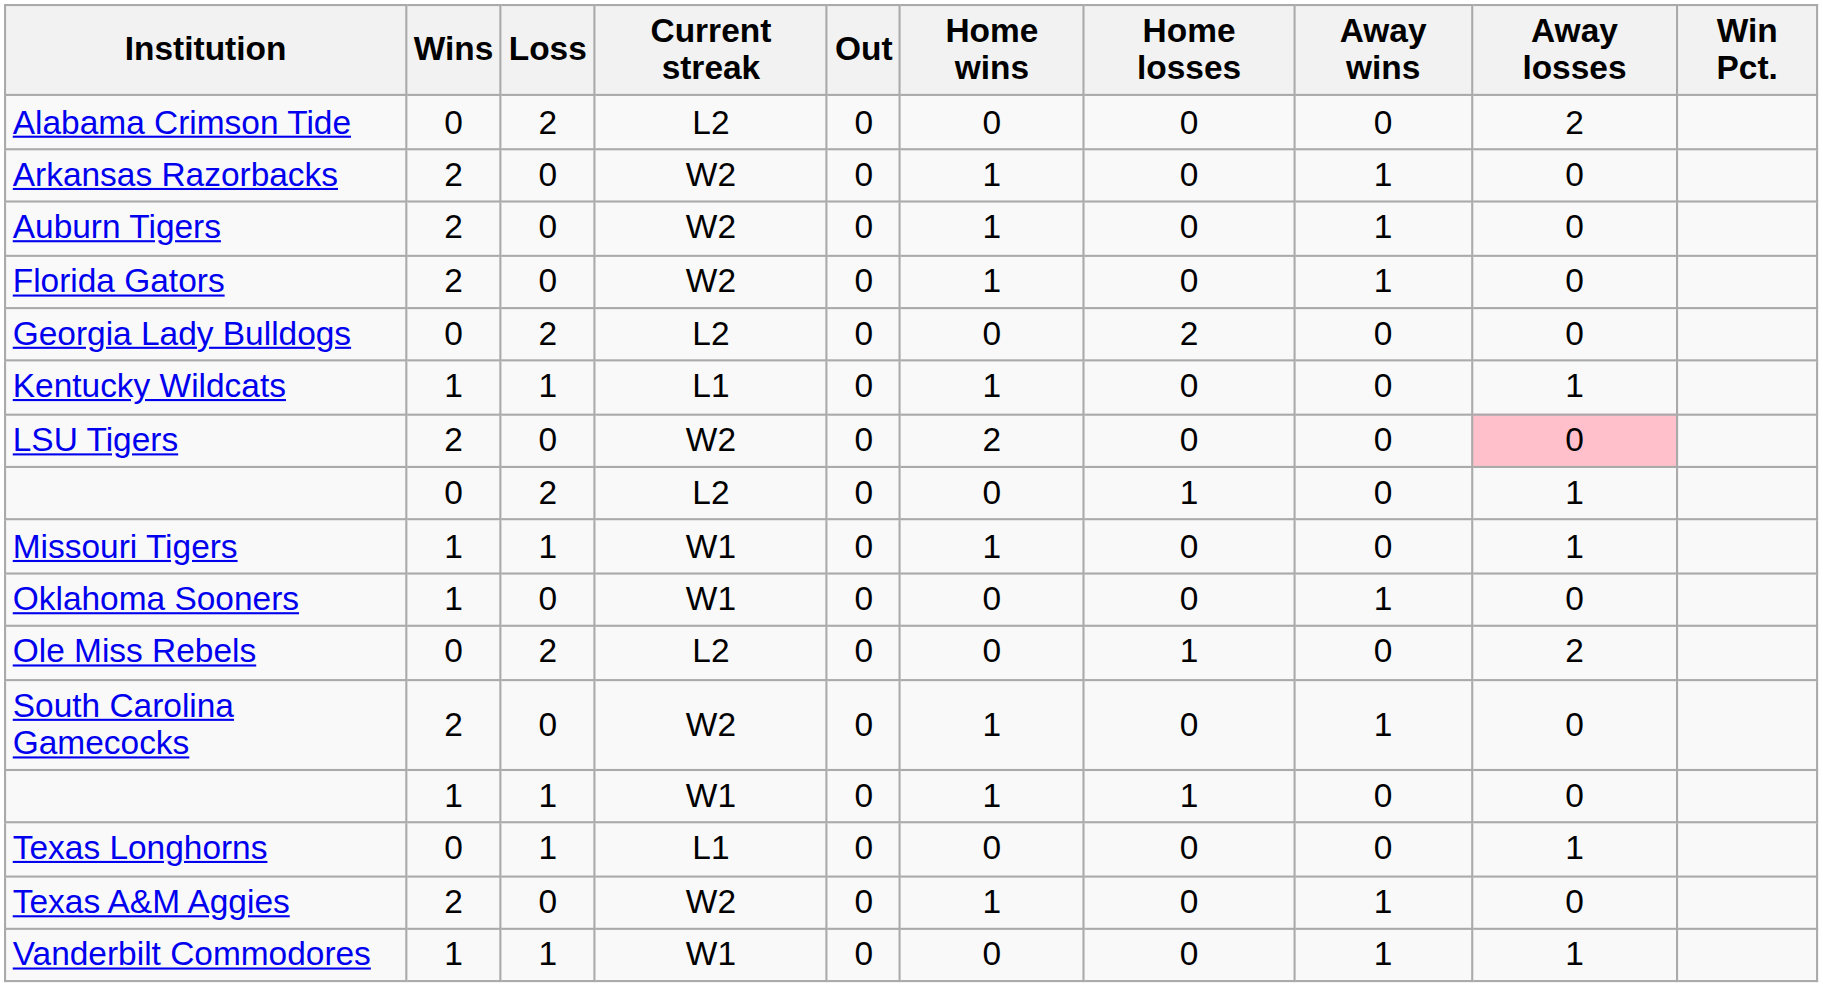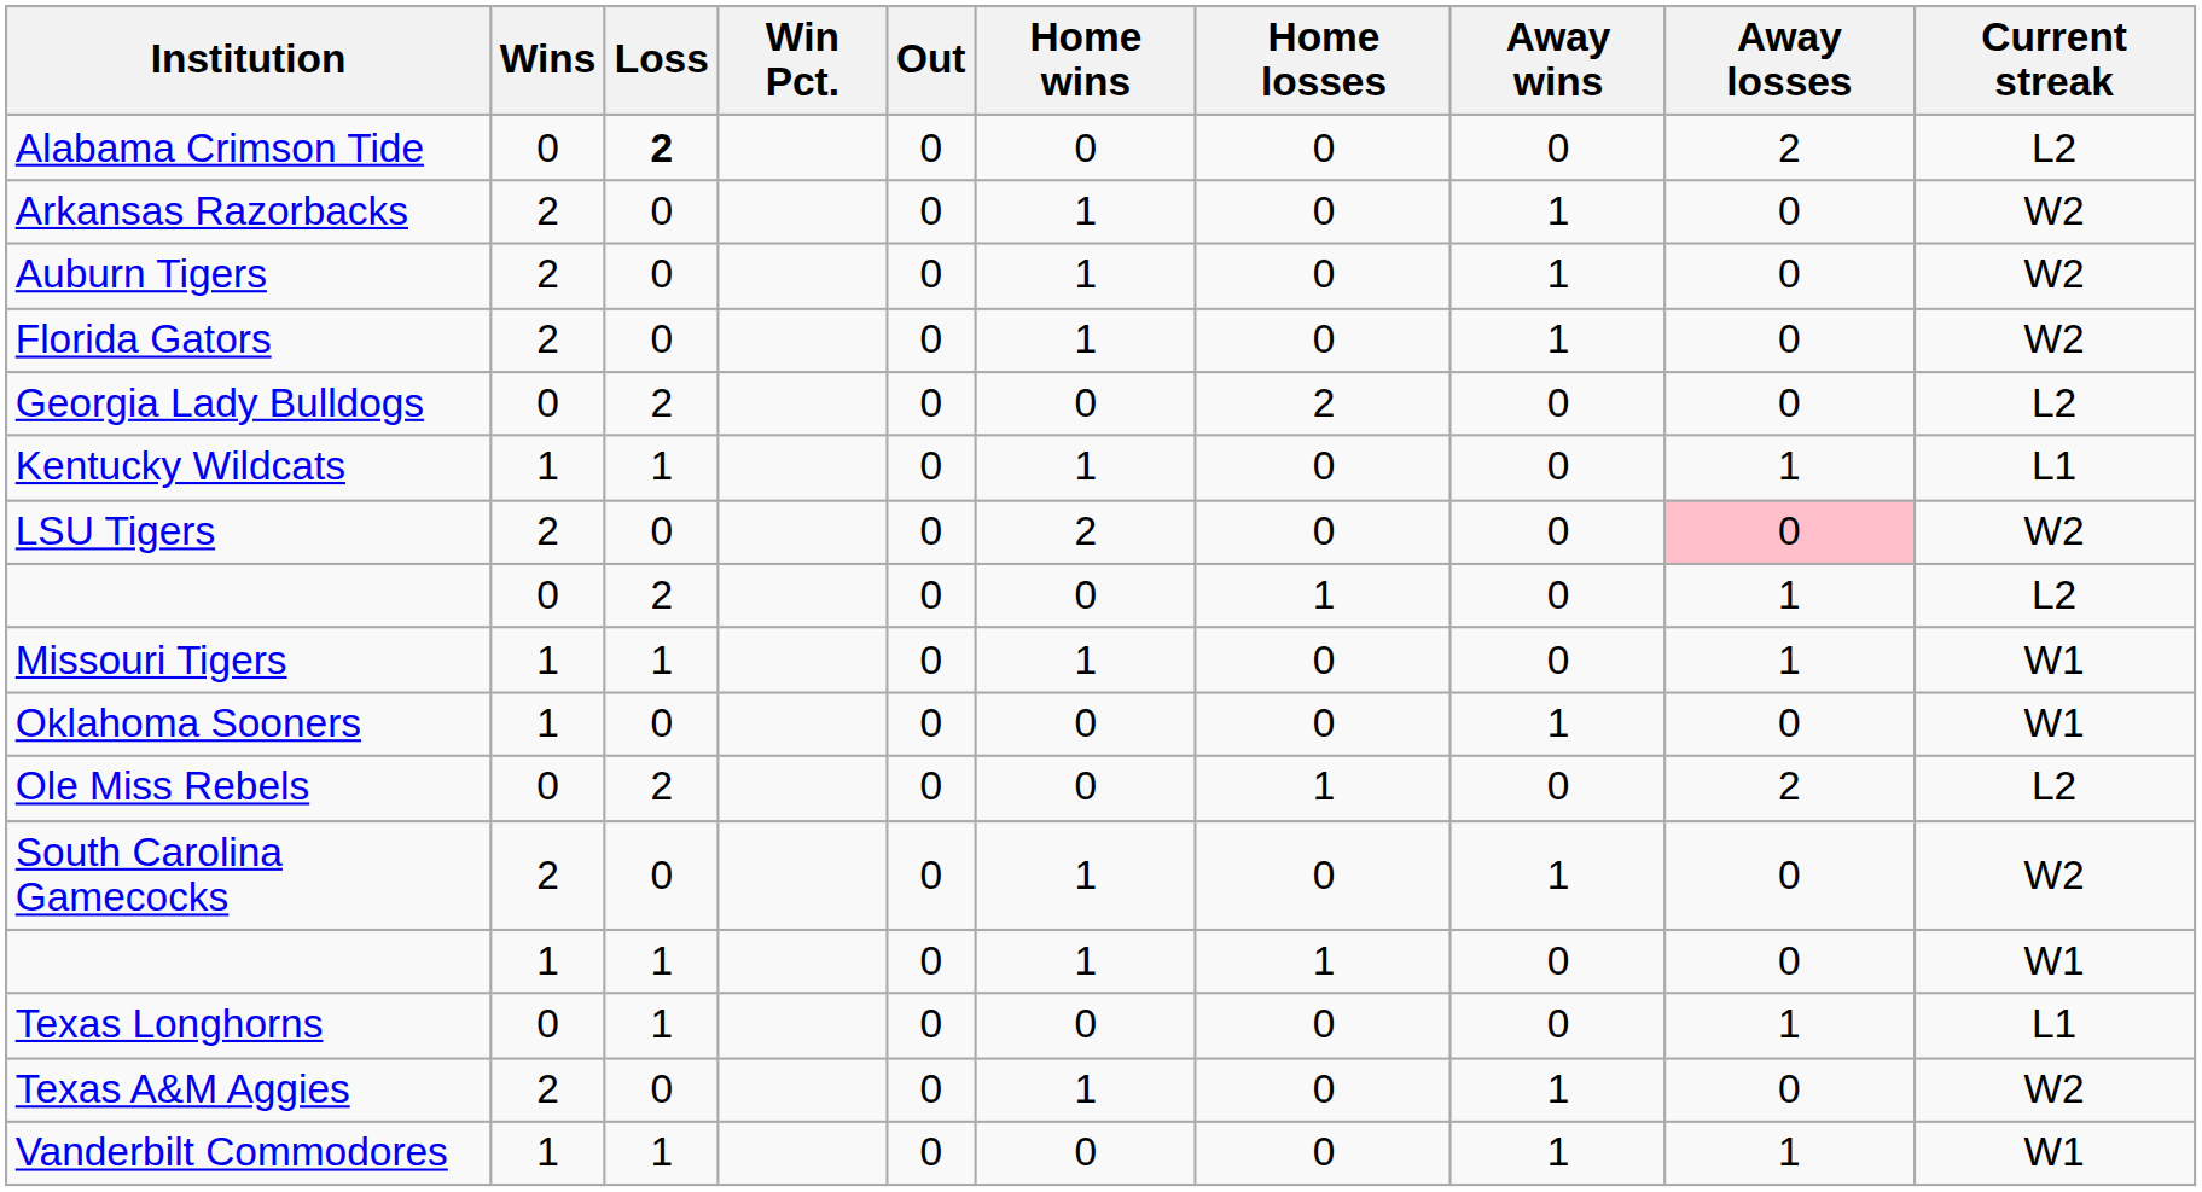 <table class="wikitable sortable"  style="text-align:center;">
 <tr>
 <th>Institution</th>
 <th>Wins</th>
 <th>Loss</th>
-<th>Current streak</th>
+<th>Win Pct.</th>
 <th>Out</th>
 <th>Home wins</th>
 <th>Home losses</th>
 <th>Away wins</th>
 <th>Away losses</th>
-<th>Win Pct.</th>
+<th>Current streak</th>
 </tr>
 <tr>
 <td style="text-align:left"><a href='#'>Alabama Crimson Tide</a></td>
 <td>0</td>
-<td>2</td>
-<td>L2</td>
+<td><strong>2</strong></td>
+<td></td>
 <td>0</td>
 <td>0</td>
 <td>0</td>
 <td>0</td>
 <td>2</td>
-<td></td>
+<td>L2</td>
 </tr>
 <tr>
 <td style="text-align:left"><a href='#'>Arkansas Razorbacks</a></td>
 <td>2</td>
 <td>0</td>
-<td>W2</td>
+<td></td>
 <td>0</td>
 <td>1</td>
 <td>0</td>
 <td>1</td>
 <td>0</td>
-<td></td>
+<td>W2</td>
 </tr>
 <tr>
 <td style="text-align:left"><a href='#'>Auburn Tigers</a></td>
 <td>2</td>
 <td>0</td>
-<td>W2</td>
+<td></td>
 <td>0</td>
 <td>1</td>
 <td>0</td>
 <td>1</td>
 <td>0</td>
-<td></td>
+<td>W2</td>
 </tr>
 <tr>
 <td style="text-align:left"><a href='#'>Florida Gators</a></td>
 <td>2</td>
 <td>0</td>
-<td>W2</td>
+<td></td>
 <td>0</td>
 <td>1</td>
 <td>0</td>
 <td>1</td>
 <td>0</td>
-<td></td>
+<td>W2</td>
 </tr>
 <tr>
 <td style="text-align:left"><a href='#'>Georgia Lady Bulldogs</a></td>
 <td>0</td>
 <td>2</td>
-<td>L2</td>
+<td></td>
 <td>0</td>
 <td>0</td>
 <td>2</td>
 <td>0</td>
 <td>0</td>
-<td></td>
+<td>L2</td>
 </tr>
 <tr>
 <td style="text-align:left"><a href='#'>Kentucky Wildcats</a></td>
 <td>1</td>
 <td>1</td>
-<td>L1</td>
+<td></td>
 <td>0</td>
 <td>1</td>
 <td>0</td>
 <td>0</td>
 <td>1</td>
-<td></td>
+<td>L1</td>
 </tr>
 <tr>
 <td style="text-align:left"><a href='#'>LSU Tigers</a></td>
 <td>2</td>
 <td>0</td>
-<td>W2</td>
+<td></td>
 <td>0</td>
 <td>2</td>
 <td>0</td>
 <td>0</td>
 <td style="background: pink;">0</td>
-<td></td>
+<td>W2</td>
 </tr>
 <tr>
 <td style="text-align:left"></td>
 <td>0</td>
 <td>2</td>
-<td>L2</td>
+<td></td>
 <td>0</td>
 <td>0</td>
 <td>1</td>
 <td>0</td>
 <td>1</td>
-<td></td>
+<td>L2</td>
 </tr>
 <tr>
 <td style="text-align:left"><a href='#'>Missouri Tigers</a></td>
 <td>1</td>
 <td>1</td>
-<td>W1</td>
+<td></td>
 <td>0</td>
 <td>1</td>
 <td>0</td>
 <td>0</td>
 <td>1</td>
-<td></td>
+<td>W1</td>
 </tr>
 <tr>
 <td style="text-align:left"><a href='#'>Oklahoma Sooners</a></td>
 <td>1</td>
 <td>0</td>
-<td>W1</td>
+<td></td>
 <td>0</td>
 <td>0</td>
 <td>0</td>
 <td>1</td>
 <td>0</td>
-<td></td>
+<td>W1</td>
 </tr>
 <tr>
 <td style="text-align:left"><a href='#'>Ole Miss Rebels</a></td>
 <td>0</td>
 <td>2</td>
-<td>L2</td>
+<td></td>
 <td>0</td>
 <td>0</td>
 <td>1</td>
 <td>0</td>
 <td>2</td>
-<td></td>
+<td>L2</td>
 </tr>
 <tr>
 <td style="text-align:left"><a href='#'>South Carolina Gamecocks</a></td>
 <td>2</td>
 <td>0</td>
-<td>W2</td>
+<td></td>
 <td>0</td>
 <td>1</td>
 <td>0</td>
 <td>1</td>
 <td>0</td>
-<td></td>
+<td>W2</td>
 </tr>
 <tr>
 <td style="text-align:left"></td>
 <td>1</td>
 <td>1</td>
-<td>W1</td>
+<td></td>
 <td>0</td>
 <td>1</td>
 <td>1</td>
 <td>0</td>
 <td>0</td>
-<td></td>
+<td>W1</td>
 </tr>
 <tr>
 <td style="text-align:left"><a href='#'>Texas Longhorns</a></td>
 <td>0</td>
 <td>1</td>
-<td>L1</td>
+<td></td>
 <td>0</td>
 <td>0</td>
 <td>0</td>
 <td>0</td>
 <td>1</td>
-<td></td>
+<td>L1</td>
 </tr>
 <tr>
 <td style="text-align:left"><a href='#'>Texas A&M Aggies</a></td>
 <td>2</td>
 <td>0</td>
-<td>W2</td>
+<td></td>
 <td>0</td>
 <td>1</td>
 <td>0</td>
 <td>1</td>
 <td>0</td>
-<td></td>
+<td>W2</td>
 </tr>
 <tr>
 <td style="text-align:left"><a href='#'>Vanderbilt Commodores</a></td>
 <td>1</td>
 <td>1</td>
-<td>W1</td>
+<td></td>
 <td>0</td>
 <td>0</td>
 <td>0</td>
 <td>1</td>
 <td>1</td>
-<td></td>
+<td>W1</td>
 </tr>
 </table>
